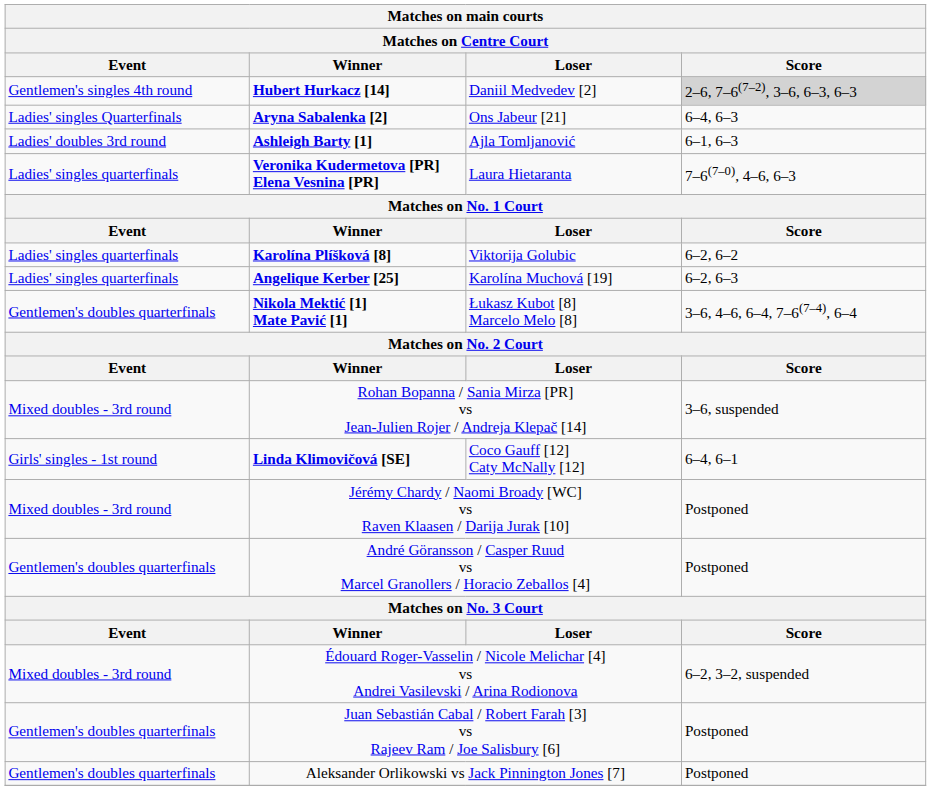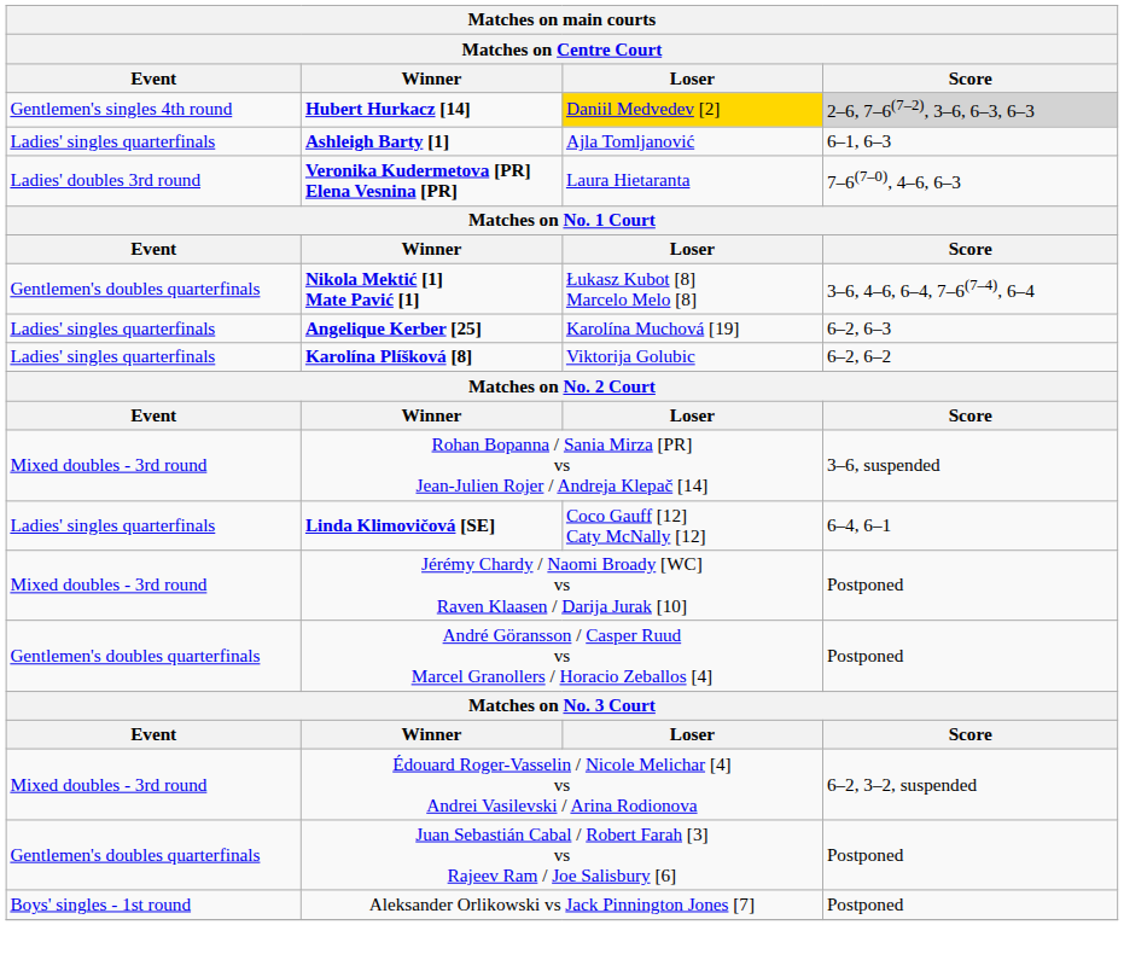 <table class="wikitable collapsible uncollapsed" style="margin:auto;">
 <tr>
 <th colspan="4" style="white-space:nowrap;">Matches on main courts</th>
 </tr>
 <tr>
 <th colspan="4">Matches on <a href='#'>Centre Court</a></th>
 </tr>
 <tr>
 <th width="250">Event</th>
 <th width="220">Winner</th>
 <th width="220">Loser</th>
 <th width="250">Score</th>
 </tr>
 <tr>
 <td><a href='#'>Gentlemen's singles 4th round</a></td>
 <td><strong> <a href='#'>Hubert Hurkacz</a> [14]</strong></td>
-<td> <a href='#'>Daniil Medvedev</a> [2]</td>
+<td style="background: gold;"> <a href='#'>Daniil Medvedev</a> [2]</td>
 <td style="background: lightgrey;">2–6, 7–6<sup>(7–2)</sup>, 3–6, 6–3, 6–3</td>
 </tr>
 <tr>
-<td><a href='#'>Ladies' singles Quarterfinals</a></td>
-<td><strong> <a href='#'>Aryna Sabalenka</a> [2]</strong></td>
-<td> <a href='#'>Ons Jabeur</a> [21]</td>
-<td>6–4, 6–3</td>
-</tr>
-<tr>
-<td><a href='#'>Ladies' doubles 3rd round</a></td>
+<td><a href='#'>Ladies' singles quarterfinals</a></td>
 <td><strong> <a href='#'>Ashleigh Barty</a> [1]</strong></td>
 <td> <a href='#'>Ajla Tomljanović</a></td>
 <td>6–1, 6–3</td>
 </tr>
 <tr>
-<td><a href='#'>Ladies' singles quarterfinals</a></td>
+<td><a href='#'>Ladies' doubles 3rd round</a></td>
 <td><strong> <a href='#'>Veronika Kudermetova</a> [PR] <br>  <a href='#'>Elena Vesnina</a> [PR]</strong></td>
 <td> <a href='#'>Laura Hietaranta</a></td>
 <td>7–6<sup>(7–0)</sup>, 4–6, 6–3</td>
 </tr>
 <tr>
 <th colspan="4">Matches on <a href='#'>No. 1 Court</a></th>
 </tr>
 <tr>
 <th width="250">Event</th>
 <th width="220">Winner</th>
 <th width="220">Loser</th>
 <th width="250">Score</th>
 </tr>
 <tr>
-<td><a href='#'>Ladies' singles quarterfinals</a></td>
-<td><strong> <a href='#'>Karolína Plíšková</a> [8]</strong></td>
-<td> <a href='#'>Viktorija Golubic</a></td>
-<td>6–2, 6–2</td>
+<td><a href='#'>Gentlemen's doubles quarterfinals</a></td>
+<td><strong> <a href='#'>Nikola Mektić</a> [1] <br>  <a href='#'>Mate Pavić</a> [1]</strong></td>
+<td> <a href='#'>Łukasz Kubot</a> [8] <br>  <a href='#'>Marcelo Melo</a> [8]</td>
+<td>3–6, 4–6, 6–4, 7–6<sup>(7–4)</sup>, 6–4</td>
 </tr>
 <tr>
 <td><a href='#'>Ladies' singles quarterfinals</a></td>
 <td><strong> <a href='#'>Angelique Kerber</a> [25]</strong></td>
 <td> <a href='#'>Karolína Muchová</a> [19]</td>
 <td>6–2, 6–3</td>
 </tr>
 <tr>
-<td><a href='#'>Gentlemen's doubles quarterfinals</a></td>
-<td><strong> <a href='#'>Nikola Mektić</a> [1] <br>  <a href='#'>Mate Pavić</a> [1]</strong></td>
-<td> <a href='#'>Łukasz Kubot</a> [8] <br>  <a href='#'>Marcelo Melo</a> [8]</td>
-<td>3–6, 4–6, 6–4, 7–6<sup>(7–4)</sup>, 6–4</td>
+<td><a href='#'>Ladies' singles quarterfinals</a></td>
+<td><strong> <a href='#'>Karolína Plíšková</a> [8]</strong></td>
+<td> <a href='#'>Viktorija Golubic</a></td>
+<td>6–2, 6–2</td>
 </tr>
 <tr>
 <th colspan="4">Matches on <a href='#'>No. 2 Court</a></th>
 </tr>
 <tr>
 <th width="250">Event</th>
 <th width="220">Winner</th>
 <th width="220">Loser</th>
 <th width="250">Score</th>
 </tr>
 <tr>
 <td><a href='#'>Mixed doubles - 3rd round</a></td>
 <td colspan="2" align="center"> <a href='#'>Rohan Bopanna</a> /  <a href='#'>Sania Mirza</a> [PR]<br>vs<br> <a href='#'>Jean-Julien Rojer</a> /  <a href='#'>Andreja Klepač</a> [14]</td>
 <td>3–6, suspended</td>
 </tr>
 <tr>
-<td><a href='#'>Girls' singles - 1st round</a></td>
+<td><a href='#'>Ladies' singles quarterfinals</a></td>
 <td><strong> <a href='#'>Linda Klimovičová</a> [SE]</strong></td>
 <td> <a href='#'>Coco Gauff</a> [12] <br>  <a href='#'>Caty McNally</a> [12]</td>
 <td>6–4, 6–1</td>
 </tr>
 <tr>
 <td><a href='#'>Mixed doubles - 3rd round</a></td>
 <td colspan="2" align="center"> <a href='#'>Jérémy Chardy</a> /  <a href='#'>Naomi Broady</a> [WC]<br>vs<br> <a href='#'>Raven Klaasen</a> /  <a href='#'>Darija Jurak</a> [10]</td>
 <td>Postponed</td>
 </tr>
 <tr>
 <td><a href='#'>Gentlemen's doubles quarterfinals</a></td>
 <td colspan="2" align="center"> <a href='#'>André Göransson</a> /  <a href='#'>Casper Ruud</a><br>vs<br> <a href='#'>Marcel Granollers</a> /  <a href='#'>Horacio Zeballos</a> [4]</td>
 <td>Postponed</td>
 </tr>
 <tr>
 <th colspan="4">Matches on <a href='#'>No. 3 Court</a></th>
 </tr>
 <tr>
 <th width="220">Event</th>
 <th width="220">Winner</th>
 <th width="220">Loser</th>
 <th width="250">Score</th>
 </tr>
 <tr>
 <td><a href='#'>Mixed doubles - 3rd round</a></td>
 <td colspan="2" align="center"> <a href='#'>Édouard Roger-Vasselin</a> /  <a href='#'>Nicole Melichar</a> [4]<br>vs<br> <a href='#'>Andrei Vasilevski</a> /  <a href='#'>Arina Rodionova</a></td>
 <td>6–2, 3–2, suspended</td>
 </tr>
 <tr>
 <td><a href='#'>Gentlemen's doubles quarterfinals</a></td>
 <td colspan="2" align="center"> <a href='#'>Juan Sebastián Cabal</a> /  <a href='#'>Robert Farah</a> [3]<br>vs<br> <a href='#'>Rajeev Ram</a> /  <a href='#'>Joe Salisbury</a> [6]</td>
 <td>Postponed</td>
 </tr>
 <tr>
-<td><a href='#'>Gentlemen's doubles quarterfinals</a></td>
+<td><a href='#'>Boys' singles - 1st round</a></td>
 <td colspan="2" align="center"> Aleksander Orlikowski vs  <a href='#'>Jack Pinnington Jones</a> [7]</td>
 <td>Postponed</td>
 </tr>
 <tr>
 </tr>
 </table>
